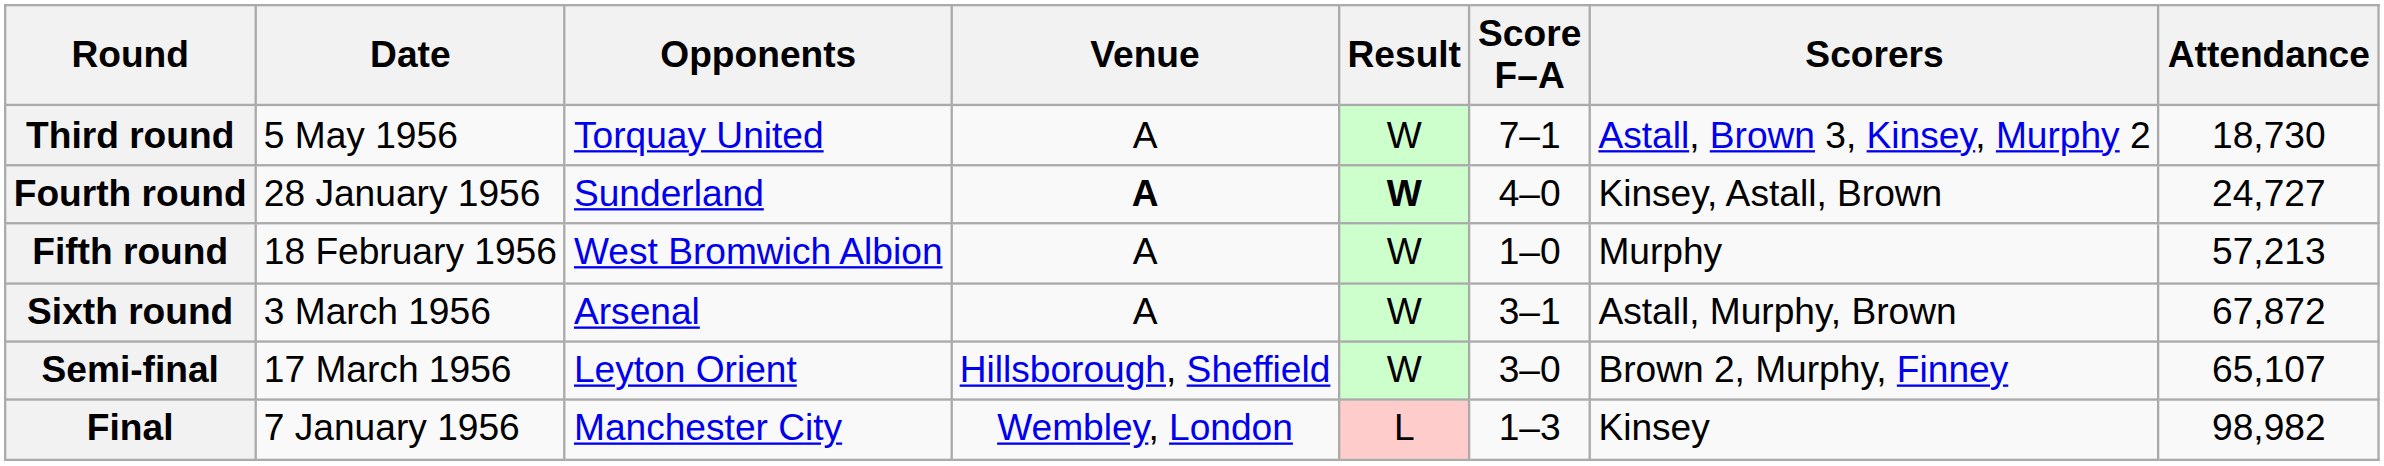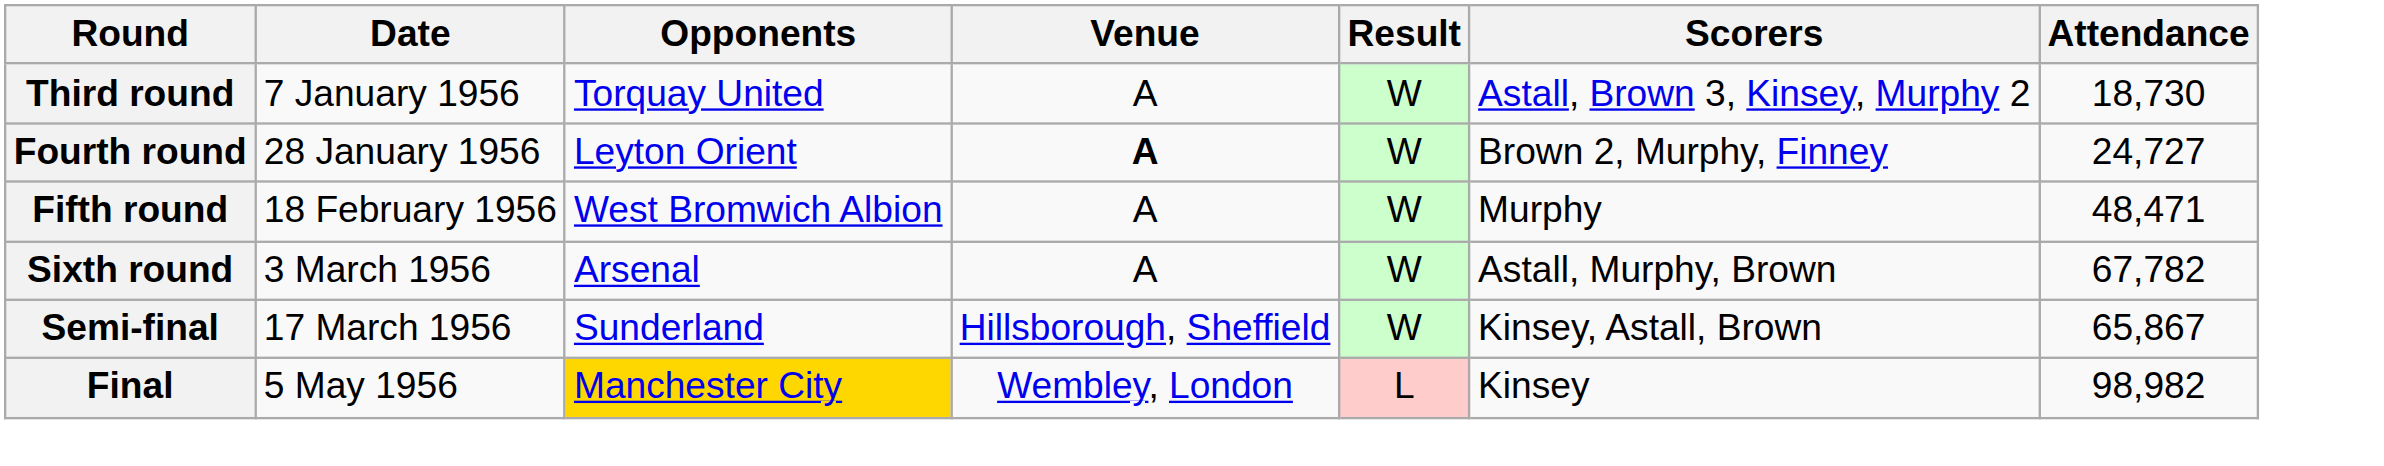 <table class="wikitable plainrowheaders" style="text-align:center">
 <tr>
 <th scope="col">Round</th>
 <th scope="col">Date</th>
 <th scope="col">Opponents</th>
 <th scope="col">Venue</th>
 <th scope="col">Result</th>
-<th scope="col">Score<br>F–A</th>
 <th scope="col">Scorers</th>
 <th scope="col">Attendance</th>
 </tr>
 <tr>
 <th scope="row">Third round</th>
-<td align="left">5 May 1956</td>
+<td align="left">7 January 1956</td>
 <td align="left"><a href='#'>Torquay United</a></td>
 <td>A</td>
 <td style=background:#cfc>W</td>
-<td>7–1</td>
 <td align="left"><a href='#'>Astall</a>, <a href='#'>Brown</a> 3, <a href='#'>Kinsey</a>, <a href='#'>Murphy</a> 2</td>
 <td>18,730</td>
 </tr>
 <tr>
 <th scope="row">Fourth round</th>
 <td align="left">28 January 1956</td>
-<td align="left"><a href='#'>Sunderland</a></td>
+<td align="left"><a href='#'>Leyton Orient</a></td>
 <td><strong>A</strong></td>
-<td style=background:#cfc><strong>W</strong></td>
-<td>4–0</td>
-<td align="left">Kinsey, Astall, Brown</td>
+<td style=background:#cfc>W</td>
+<td align="left">Brown 2, Murphy, <a href='#'>Finney</a></td>
 <td>24,727</td>
 </tr>
 <tr>
 <th scope="row">Fifth round</th>
 <td align="left">18 February 1956</td>
 <td align="left"><a href='#'>West Bromwich Albion</a></td>
 <td>A</td>
 <td style=background:#cfc>W</td>
-<td>1–0</td>
 <td align="left">Murphy</td>
-<td>57,213</td>
+<td>48,471</td>
 </tr>
 <tr>
 <th scope="row">Sixth round</th>
 <td align="left">3 March 1956</td>
 <td align="left"><a href='#'>Arsenal</a></td>
 <td>A</td>
 <td style=background:#cfc>W</td>
-<td>3–1</td>
 <td align="left">Astall, Murphy, Brown</td>
-<td>67,872</td>
+<td>67,782</td>
 </tr>
 <tr>
 <th scope="row">Semi-final</th>
 <td align="left">17 March 1956</td>
-<td align="left"><a href='#'>Leyton Orient</a></td>
+<td align="left"><a href='#'>Sunderland</a></td>
 <td><a href='#'>Hillsborough</a>, <a href='#'>Sheffield</a></td>
 <td style=background:#cfc>W</td>
-<td>3–0</td>
-<td align="left">Brown 2, Murphy, <a href='#'>Finney</a></td>
-<td>65,107</td>
+<td align="left">Kinsey, Astall, Brown</td>
+<td>65,867</td>
 </tr>
 <tr>
 <th scope="row">Final</th>
-<td align="left">7 January 1956</td>
-<td align="left"><a href='#'>Manchester City</a></td>
+<td align="left">5 May 1956</td>
+<td align="left" style="background: gold;"><a href='#'>Manchester City</a></td>
 <td><a href='#'>Wembley</a>, <a href='#'>London</a></td>
 <td style=background:#fcc>L</td>
-<td>1–3</td>
 <td align="left">Kinsey</td>
 <td>98,982</td>
 </tr>
 </table>
